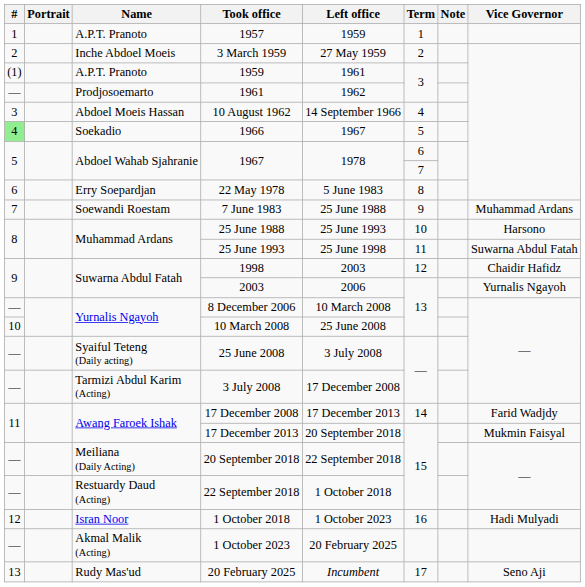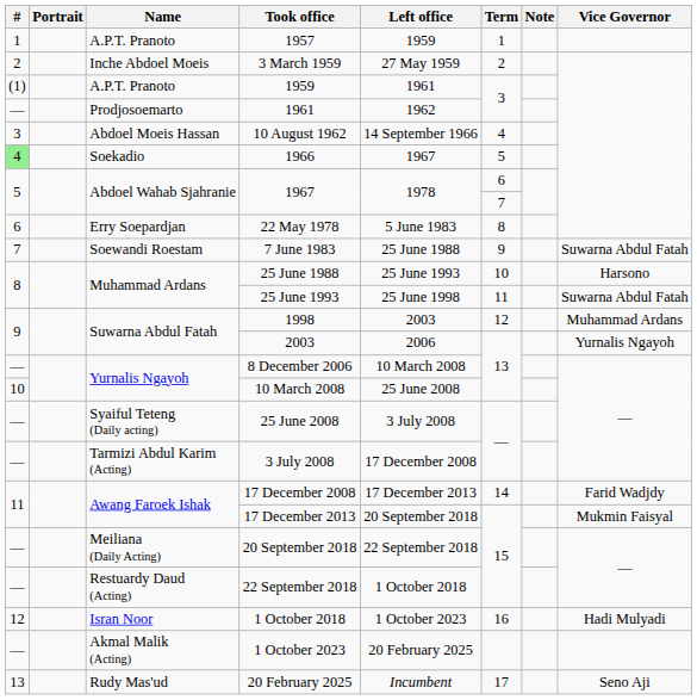 <table class="wikitable" style="text-align:center;">
 <tr>
 <th>#</th>
 <th>Portrait</th>
 <th>Name</th>
 <th>Took office</th>
 <th>Left office</th>
 <th>Term</th>
 <th>Note</th>
 <th>Vice Governor</th>
 </tr>
 <tr>
 <td>1</td>
 <td></td>
 <td style="text-align:left;">A.P.T. Pranoto</td>
 <td>1957</td>
 <td>1959</td>
 <td>1</td>
 <td></td>
 <td></td>
 </tr>
 <tr>
 <td>2</td>
 <td></td>
 <td style="text-align:left;">Inche Abdoel Moeis</td>
 <td>3 March 1959</td>
 <td>27 May 1959</td>
 <td>2</td>
 <td></td>
 </tr>
 <tr>
 <td>(1)</td>
 <td></td>
 <td style="text-align:left;">A.P.T. Pranoto</td>
 <td>1959</td>
 <td>1961</td>
 <td rowspan="2">3</td>
 <td></td>
 </tr>
 <tr>
 <td>—</td>
 <td></td>
 <td style="text-align:left;">Prodjosoemarto</td>
 <td>1961</td>
 <td>1962</td>
 <td></td>
 </tr>
 <tr>
 <td>3</td>
 <td></td>
 <td style="text-align:left;">Abdoel Moeis Hassan</td>
 <td>10 August 1962</td>
 <td>14 September 1966</td>
 <td>4</td>
 <td></td>
 </tr>
 <tr>
 <td style="background: lightgreen;">4</td>
 <td></td>
 <td style="text-align:left;">Soekadio</td>
 <td>1966</td>
 <td>1967</td>
 <td>5</td>
 <td></td>
 </tr>
 <tr>
 <td rowspan="2">5</td>
 <td rowspan="2"></td>
 <td rowspan="2" style="text-align:left;">Abdoel Wahab Sjahranie</td>
 <td rowspan="2">1967</td>
 <td rowspan="2">1978</td>
 <td>6</td>
 <td rowspan="2"></td>
 </tr>
 <tr>
 <td>7</td>
 </tr>
 <tr>
 <td>6</td>
 <td></td>
 <td style="text-align:left;">Erry Soepardjan</td>
 <td>22 May 1978</td>
 <td>5 June 1983</td>
 <td>8</td>
 <td></td>
 </tr>
 <tr>
 <td>7</td>
 <td></td>
 <td style="text-align:left;">Soewandi Roestam</td>
 <td>7 June 1983</td>
 <td>25 June 1988</td>
 <td>9</td>
 <td></td>
-<td>Muhammad Ardans</td>
+<td>Suwarna Abdul Fatah</td>
 </tr>
 <tr>
 <td rowspan="2">8</td>
 <td rowspan="2"></td>
 <td rowspan="2" style="text-align:left;">Muhammad Ardans</td>
 <td>25 June 1988</td>
 <td>25 June 1993</td>
 <td>10</td>
 <td></td>
 <td>Harsono</td>
 </tr>
 <tr>
 <td>25 June 1993</td>
 <td>25 June 1998</td>
 <td>11</td>
 <td></td>
 <td>Suwarna Abdul Fatah</td>
 </tr>
 <tr>
 <td rowspan="2">9</td>
 <td rowspan="2"></td>
 <td rowspan="2" style="text-align:left;">Suwarna Abdul Fatah</td>
 <td>1998</td>
 <td>2003</td>
 <td>12</td>
 <td></td>
-<td>Chaidir Hafidz</td>
+<td>Muhammad Ardans</td>
 </tr>
 <tr>
 <td>2003</td>
 <td>2006</td>
 <td rowspan="3">13</td>
 <td></td>
 <td>Yurnalis Ngayoh</td>
 </tr>
 <tr>
 <td>—</td>
 <td rowspan="2"></td>
 <td rowspan="2" style="text-align:left;"><a href='#'>Yurnalis Ngayoh</a></td>
 <td>8 December 2006</td>
 <td>10 March 2008</td>
 <td></td>
 <td rowspan="4">—</td>
 </tr>
 <tr>
 <td>10</td>
 <td>10 March 2008</td>
 <td>25 June 2008</td>
 <td></td>
 </tr>
 <tr>
 <td>—</td>
 <td></td>
 <td style="text-align:left;">Syaiful Teteng<br><small>(Daily acting)</small></td>
 <td>25 June 2008</td>
 <td>3 July 2008</td>
 <td rowspan="2">—</td>
 <td></td>
 </tr>
 <tr>
 <td>—</td>
 <td></td>
 <td style="text-align:left;">Tarmizi Abdul Karim<br><small>(Acting)</small></td>
 <td>3 July 2008</td>
 <td>17 December 2008</td>
 <td></td>
 </tr>
 <tr>
 <td rowspan="2">11</td>
 <td rowspan="2"></td>
 <td rowspan="2" style="text-align:left;"><a href='#'>Awang Faroek Ishak</a></td>
 <td>17 December 2008</td>
 <td>17 December 2013</td>
 <td>14</td>
 <td></td>
 <td>Farid Wadjdy</td>
 </tr>
 <tr>
 <td>17 December 2013</td>
 <td>20 September 2018</td>
 <td rowspan="3">15</td>
 <td></td>
 <td>Mukmin Faisyal</td>
 </tr>
 <tr>
 <td>—</td>
 <td></td>
 <td style="text-align:left;">Meiliana<br><small>(Daily Acting)</small></td>
 <td>20 September 2018</td>
 <td>22 September 2018</td>
 <td></td>
 <td rowspan="2">—</td>
 </tr>
 <tr>
 <td>—</td>
 <td></td>
 <td style="text-align:left;">Restuardy Daud<br><small>(Acting)</small></td>
 <td>22 September 2018</td>
 <td>1 October 2018</td>
 <td></td>
 </tr>
 <tr>
 <td>12</td>
 <td></td>
 <td style="text-align:left;"><a href='#'>Isran Noor</a></td>
 <td>1 October 2018</td>
 <td>1 October 2023</td>
 <td>16</td>
 <td></td>
 <td>Hadi Mulyadi</td>
 </tr>
 <tr>
 <td>—</td>
 <td></td>
 <td style="text-align:left;">Akmal Malik<br><small>(Acting)</small></td>
 <td>1 October 2023</td>
 <td>20 February 2025</td>
 <td></td>
 <td></td>
 <td></td>
 </tr>
 <tr>
 <td>13</td>
 <td></td>
 <td style="text-align:left;">Rudy Mas'ud</td>
 <td>20 February 2025</td>
 <td><em>Incumbent</em></td>
 <td>17</td>
 <td></td>
 <td>Seno Aji</td>
 </tr>
 </table>
